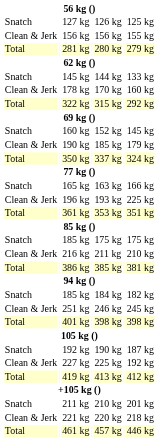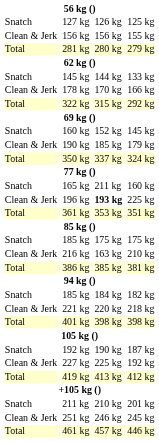 <table>
 <tr>
 <th colspan=7>56 kg ()</th>
 </tr>
 <tr>
 <td>Snatch</td>
 <td></td>
 <td>127 kg</td>
 <td></td>
 <td>126 kg</td>
 <td></td>
 <td>125 kg</td>
 </tr>
 <tr>
 <td>Clean & Jerk</td>
 <td></td>
 <td>156 kg</td>
 <td></td>
 <td>156 kg</td>
 <td></td>
 <td>155 kg</td>
 </tr>
 <tr bgcolor=ffffcc>
 <td>Total</td>
 <td></td>
 <td>281 kg</td>
 <td></td>
 <td>280 kg</td>
 <td></td>
 <td>279 kg</td>
 </tr>
 <tr>
 <th colspan=7>62 kg ()</th>
 </tr>
 <tr>
 <td>Snatch</td>
 <td></td>
 <td>145 kg</td>
 <td></td>
 <td>144 kg</td>
 <td></td>
 <td>133 kg</td>
 </tr>
 <tr>
 <td>Clean & Jerk</td>
 <td></td>
 <td>178 kg</td>
 <td></td>
 <td>170 kg</td>
 <td></td>
-<td>160 kg</td>
+<td>166 kg</td>
 </tr>
 <tr bgcolor=ffffcc>
 <td>Total</td>
 <td></td>
 <td>322 kg</td>
 <td></td>
 <td>315 kg</td>
 <td></td>
 <td>292 kg</td>
 </tr>
 <tr>
 <th colspan=7>69 kg ()</th>
 </tr>
 <tr>
 <td>Snatch</td>
 <td></td>
 <td>160 kg</td>
 <td></td>
 <td>152 kg</td>
 <td></td>
 <td>145 kg</td>
 </tr>
 <tr>
 <td>Clean & Jerk</td>
 <td></td>
 <td>190 kg</td>
 <td></td>
 <td>185 kg</td>
 <td></td>
 <td>179 kg</td>
 </tr>
 <tr bgcolor=ffffcc>
 <td>Total</td>
 <td></td>
 <td>350 kg</td>
 <td></td>
 <td>337 kg</td>
 <td></td>
 <td>324 kg</td>
 </tr>
 <tr>
 <th colspan=7>77 kg ()</th>
 </tr>
 <tr>
 <td>Snatch</td>
 <td></td>
 <td>165 kg</td>
 <td></td>
-<td>163 kg</td>
+<td>211 kg</td>
 <td></td>
-<td>166 kg</td>
+<td>160 kg</td>
 </tr>
 <tr>
 <td>Clean & Jerk</td>
 <td></td>
 <td>196 kg</td>
 <td></td>
-<td>193 kg</td>
+<td><strong>193 kg</strong></td>
 <td></td>
 <td>225 kg</td>
 </tr>
 <tr bgcolor=ffffcc>
 <td>Total</td>
 <td></td>
 <td>361 kg</td>
 <td></td>
 <td>353 kg</td>
 <td></td>
 <td>351 kg</td>
 </tr>
 <tr>
 <th colspan=7>85 kg ()</th>
 </tr>
 <tr>
 <td>Snatch</td>
 <td></td>
 <td>185 kg<br></td>
 <td></td>
 <td>175 kg</td>
 <td></td>
 <td>175 kg</td>
 </tr>
 <tr>
 <td>Clean & Jerk</td>
 <td></td>
 <td>216 kg</td>
 <td></td>
-<td>211 kg</td>
+<td>163 kg</td>
 <td></td>
 <td>210 kg</td>
 </tr>
 <tr bgcolor=ffffcc>
 <td>Total</td>
 <td></td>
 <td>386 kg</td>
 <td></td>
 <td>385 kg</td>
 <td></td>
 <td>381 kg</td>
 </tr>
 <tr>
 <th colspan=7>94 kg ()</th>
 </tr>
 <tr>
 <td>Snatch</td>
 <td></td>
 <td>185 kg</td>
 <td></td>
 <td>184 kg</td>
 <td></td>
 <td>182 kg</td>
 </tr>
 <tr>
 <td>Clean & Jerk</td>
 <td></td>
-<td>251 kg</td>
+<td>221 kg</td>
 <td></td>
-<td>246 kg</td>
+<td>220 kg</td>
 <td></td>
-<td>245 kg</td>
+<td>218 kg</td>
 </tr>
 <tr bgcolor=ffffcc>
 <td>Total</td>
 <td></td>
 <td>401 kg</td>
 <td></td>
 <td>398 kg</td>
 <td></td>
 <td>398 kg</td>
 </tr>
 <tr>
 <th colspan=7>105 kg ()</th>
 </tr>
 <tr>
 <td>Snatch</td>
 <td></td>
 <td>192 kg</td>
 <td></td>
 <td>190 kg</td>
 <td></td>
 <td>187 kg</td>
 </tr>
 <tr>
 <td>Clean & Jerk</td>
 <td></td>
 <td>227 kg</td>
 <td></td>
 <td>225 kg</td>
 <td></td>
 <td>192 kg</td>
 </tr>
 <tr bgcolor=ffffcc>
 <td>Total</td>
 <td></td>
 <td>419 kg</td>
 <td></td>
 <td>413 kg</td>
 <td></td>
 <td>412 kg</td>
 </tr>
 <tr>
 <th colspan=7>+105 kg ()</th>
 </tr>
 <tr>
 <td>Snatch</td>
 <td></td>
 <td>211 kg</td>
 <td></td>
 <td>210 kg</td>
 <td></td>
 <td>201 kg</td>
 </tr>
 <tr>
 <td>Clean & Jerk</td>
 <td></td>
-<td>221 kg</td>
+<td>251 kg</td>
 <td></td>
-<td>220 kg</td>
+<td>246 kg</td>
 <td></td>
-<td>218 kg</td>
+<td>245 kg</td>
 </tr>
 <tr bgcolor=ffffcc>
 <td>Total</td>
 <td></td>
 <td>461 kg</td>
 <td></td>
 <td>457 kg</td>
 <td></td>
 <td>446 kg</td>
 </tr>
 </table>
